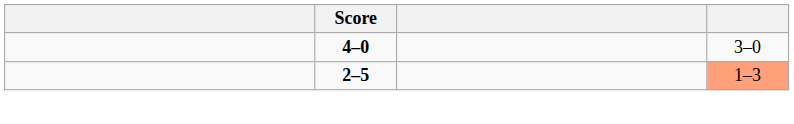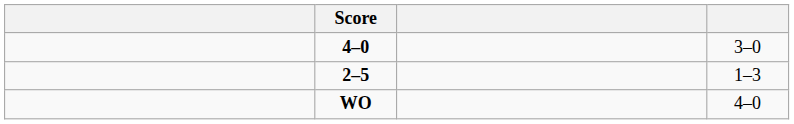 <table class="wikitable" style="text-align: center; ">
 <tr>
 <th align="right" width="270"></th>
 <th width="65">Score</th>
 <th align="left" width="270"></th>
 <th width="65"></th>
 </tr>
 <tr>
 <td align="left"><strong></strong></td>
 <td><strong>4–0</strong></td>
 <td align="left"></td>
 <td>3–0 <strong></strong></td>
 </tr>
 <tr>
 <td align="left"></td>
 <td><strong>2–5</strong></td>
 <td align="left"><strong></strong></td>
-<td style="background: lightsalmon;">1–3 <strong></strong></td>
+<td>1–3 <strong></strong></td>
+</tr>
+<tr>
+<td align="left"><strong></strong></td>
+<td><strong>WO</strong></td>
+<td align="left"></td>
+<td>4–0 <strong></strong></td>
 </tr>
 </table>
